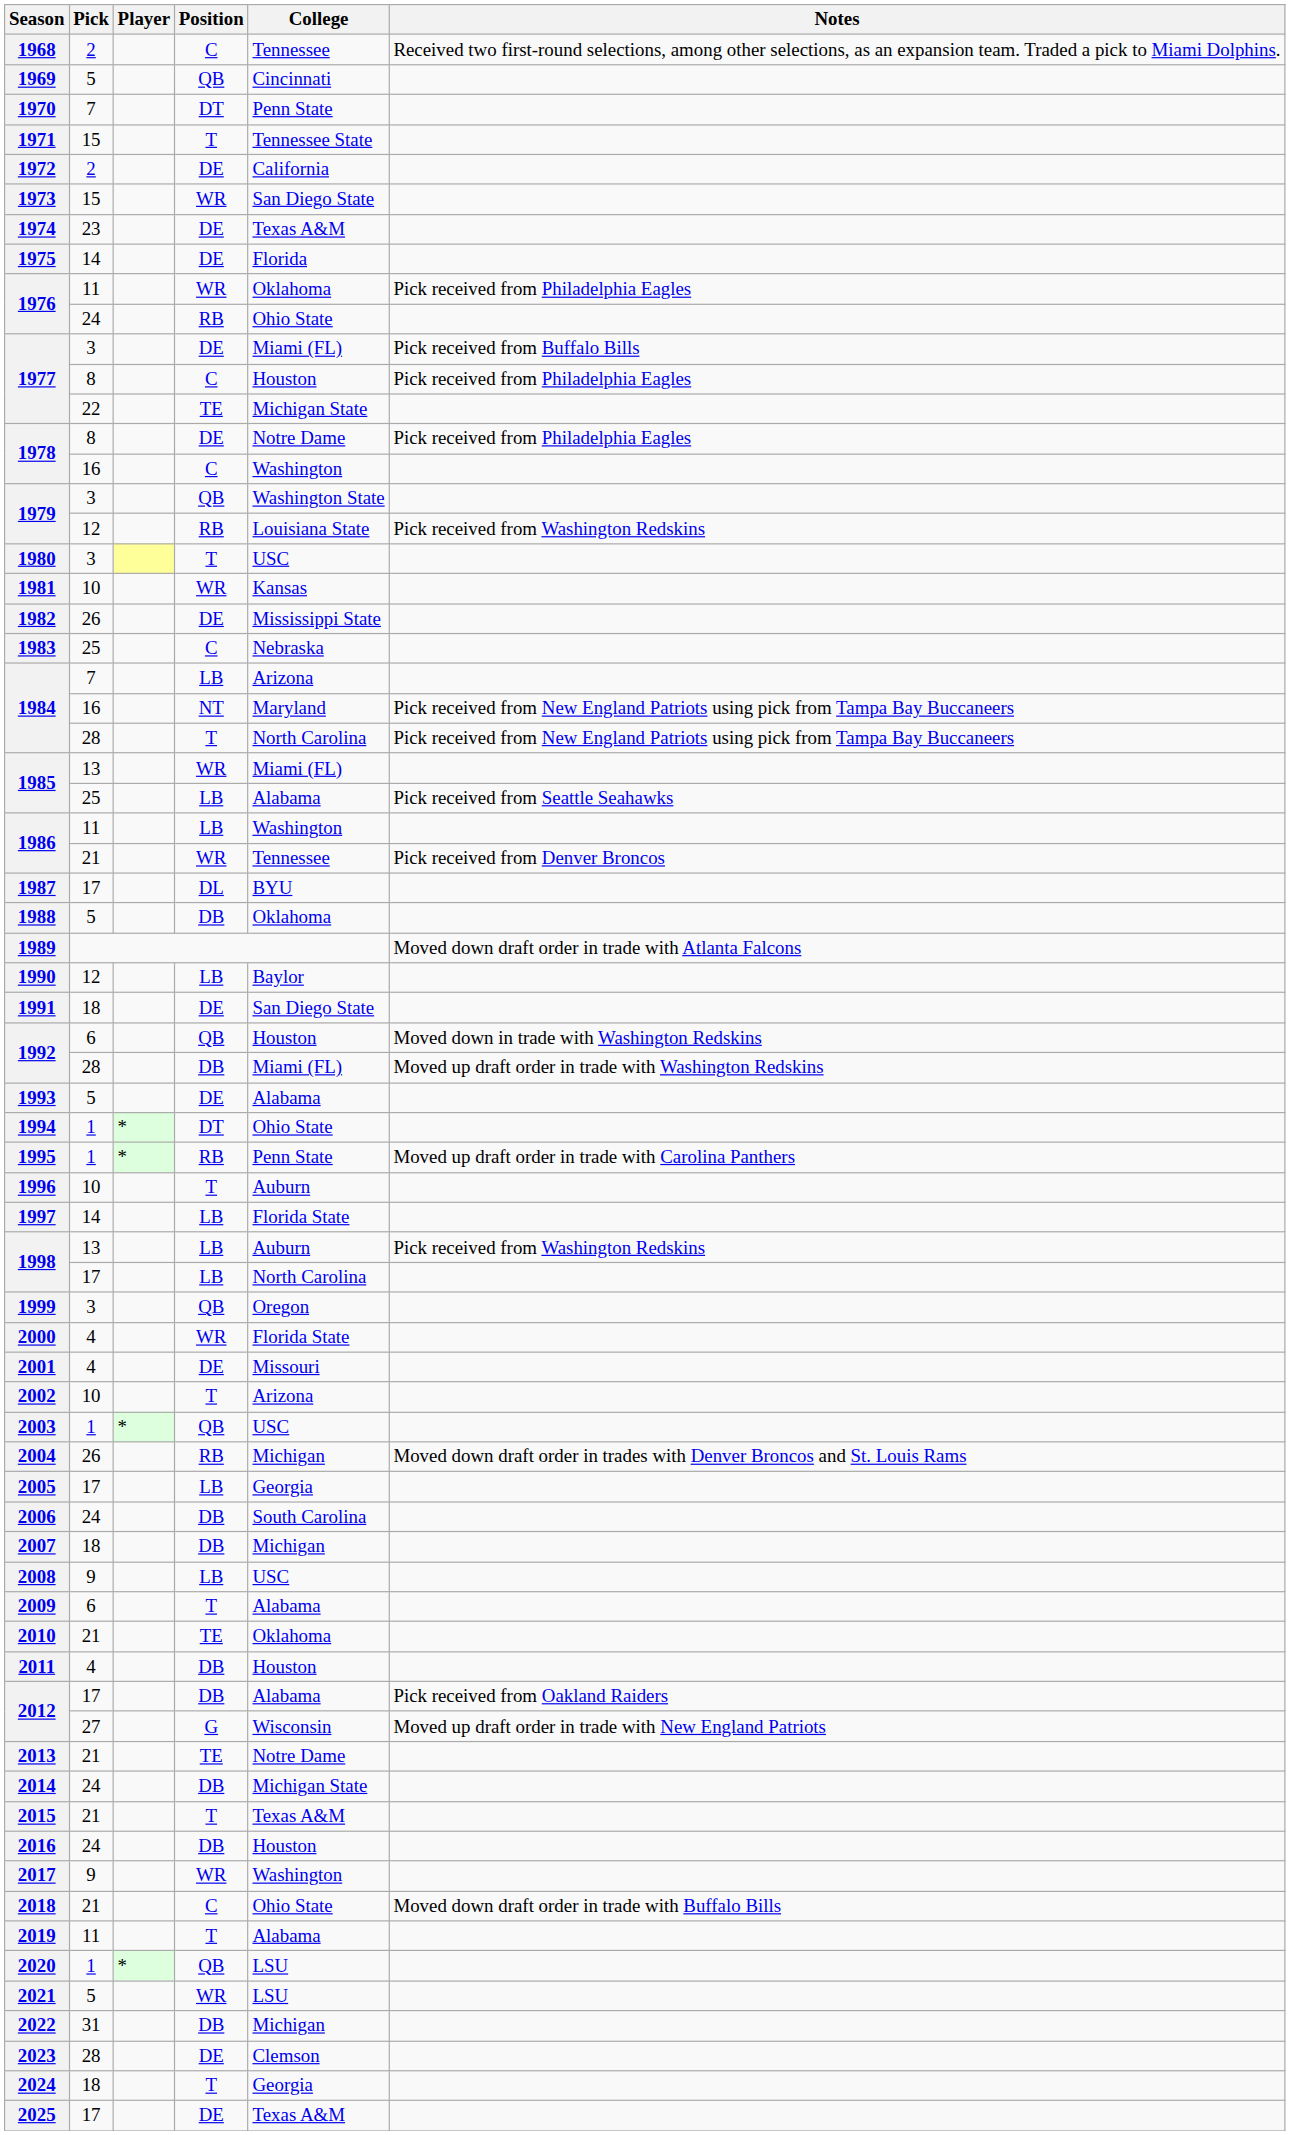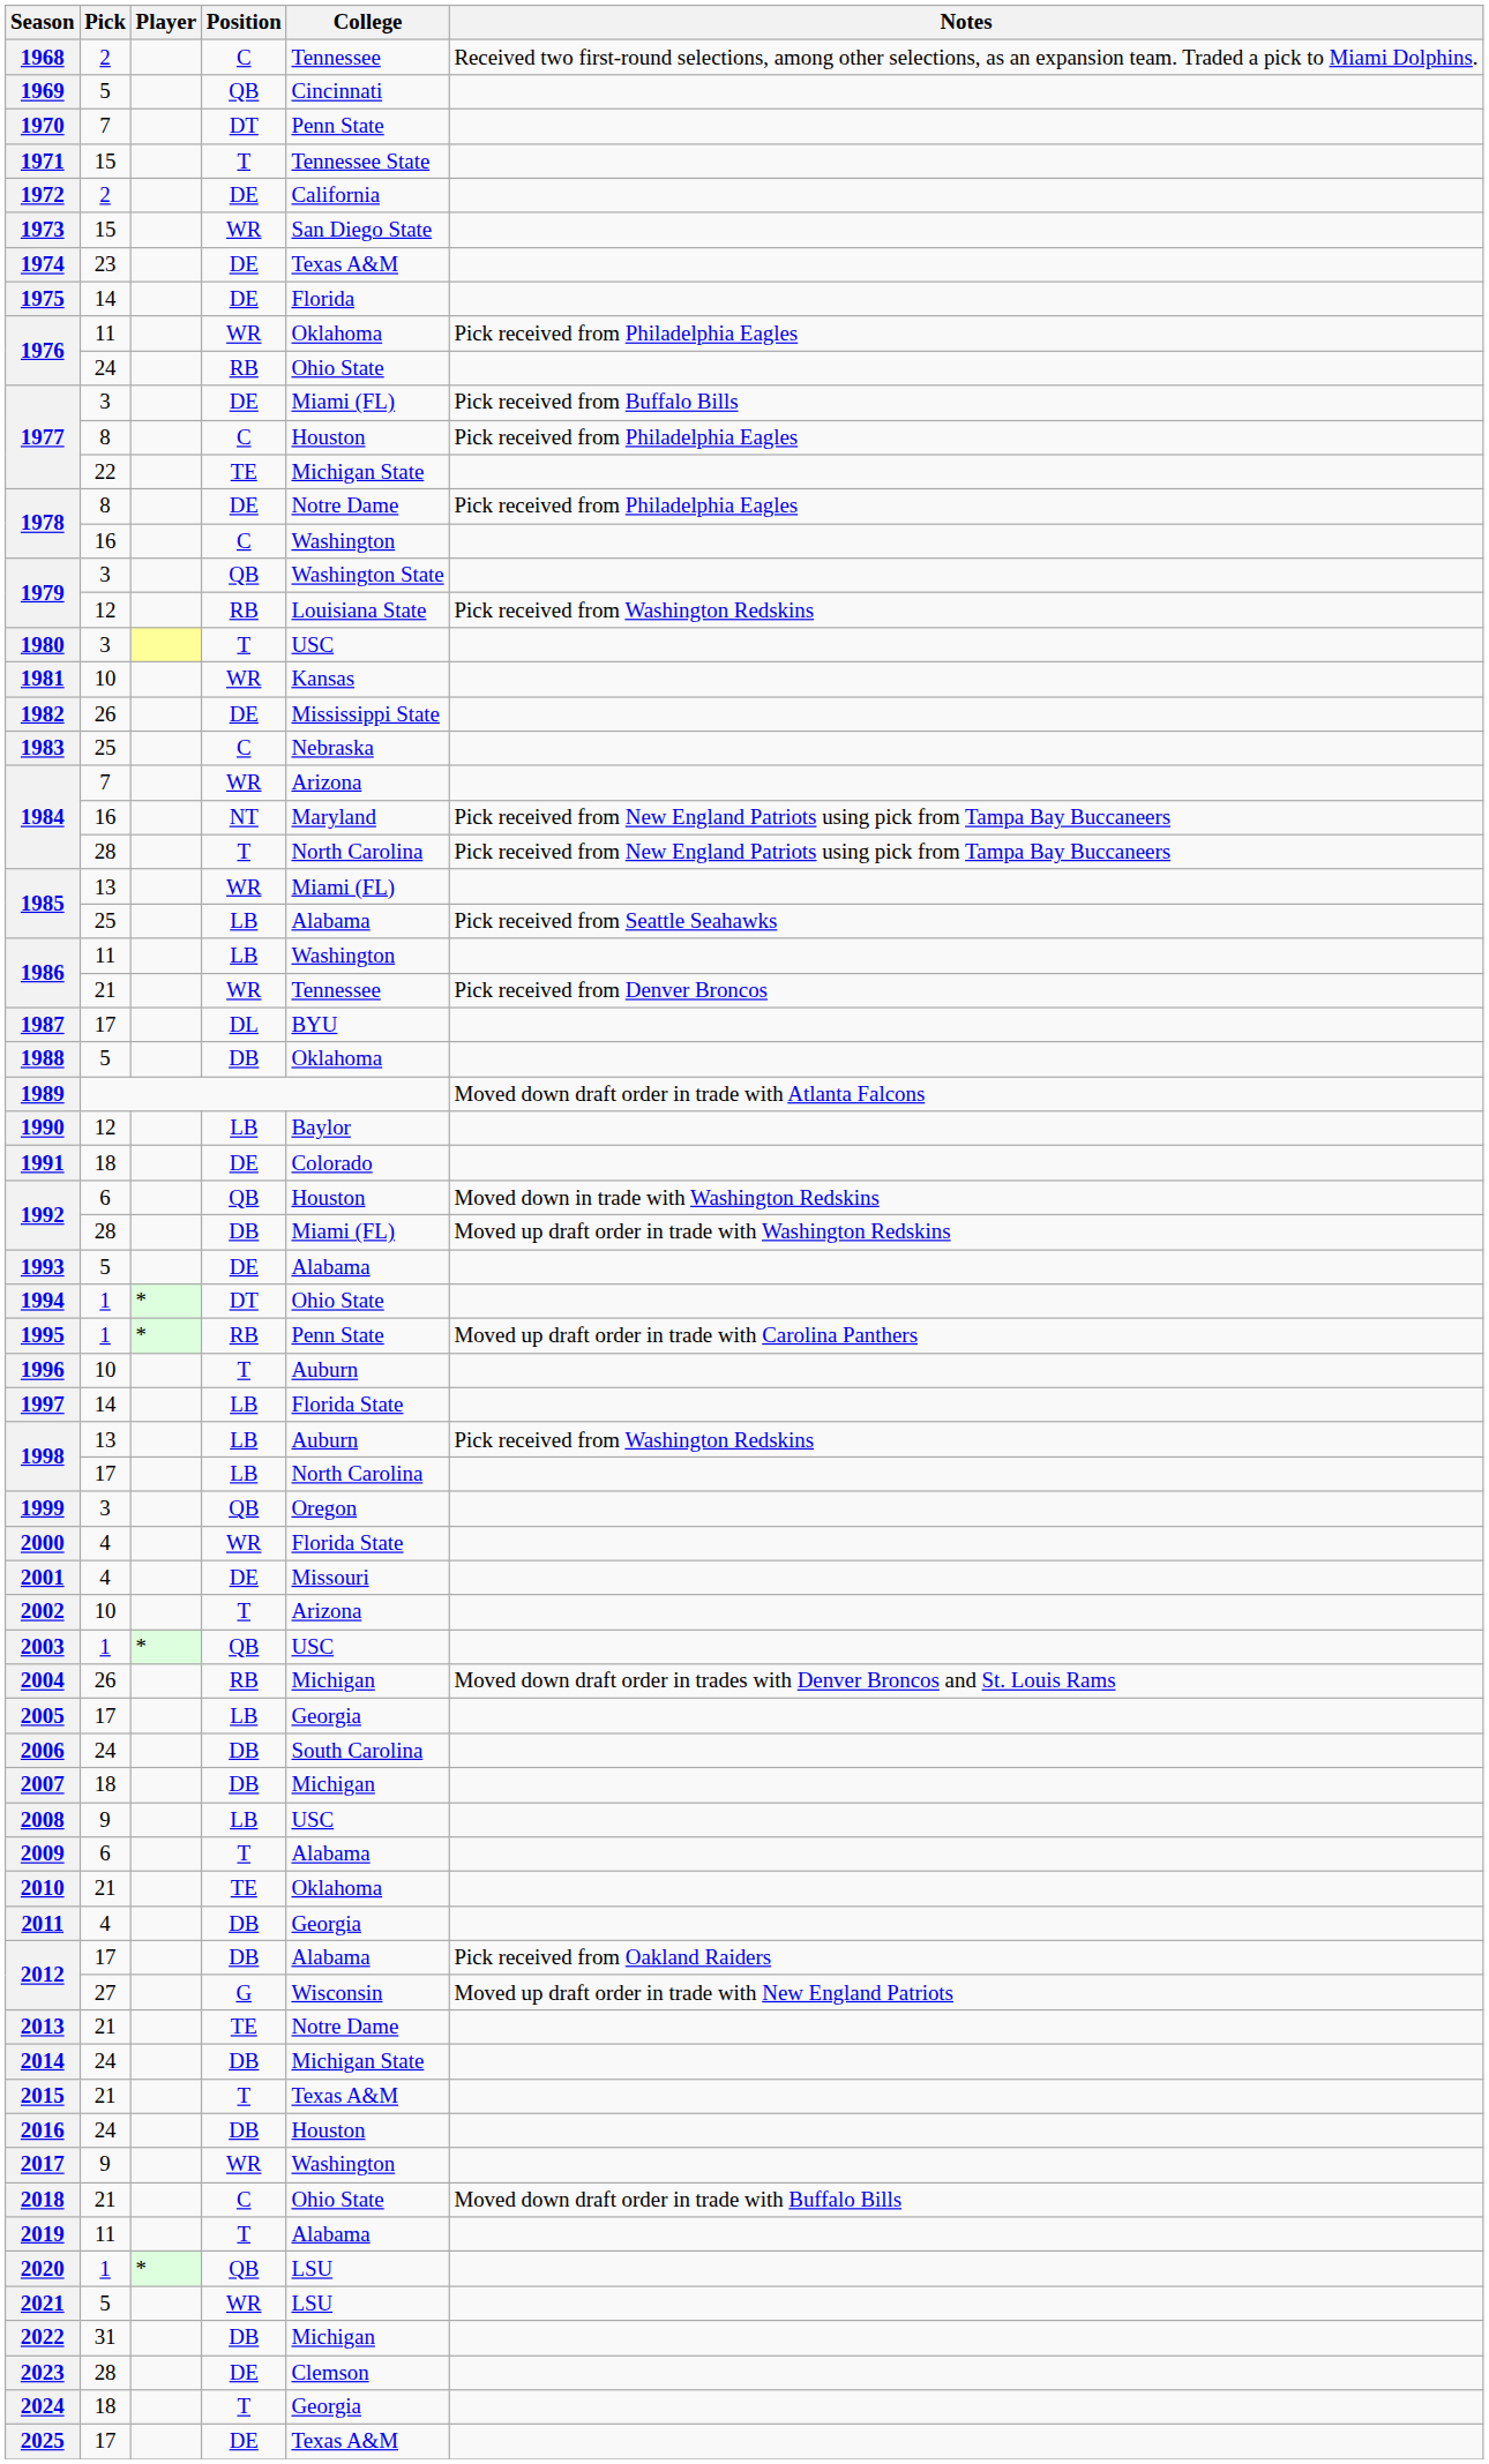 <table class="wikitable sortable">
 <tr>
 <th scope="col">Season</th>
 <th scope="col">Pick</th>
 <th scope="col">Player</th>
 <th scope="col">Position</th>
 <th scope="col">College</th>
 <th scope="col" class= "unsortable">Notes</th>
 </tr>
 <tr>
 <th scope="row"><a href='#'>1968</a></th>
 <td align="center"><a href='#'>2</a></td>
 <td></td>
 <td align="center"><a href='#'>C</a></td>
 <td><a href='#'>Tennessee</a></td>
 <td>Received two first-round selections, among other selections, as an expansion team. Traded a pick to <a href='#'>Miami Dolphins</a>.</td>
 </tr>
 <tr>
 <th scope="row"><a href='#'>1969</a></th>
 <td align="center">5</td>
 <td></td>
 <td align="center"><a href='#'>QB</a></td>
 <td><a href='#'>Cincinnati</a></td>
 <td></td>
 </tr>
 <tr>
 <th scope="row"><a href='#'>1970</a></th>
 <td align="center">7</td>
 <td></td>
 <td align="center"><a href='#'>DT</a></td>
 <td><a href='#'>Penn State</a></td>
 <td></td>
 </tr>
 <tr>
 <th scope="row"><a href='#'>1971</a></th>
 <td align="center">15</td>
 <td></td>
 <td align="center"><a href='#'>T</a></td>
 <td><a href='#'>Tennessee State</a></td>
 <td></td>
 </tr>
 <tr>
 <th scope="row"><a href='#'>1972</a></th>
 <td align="center"><a href='#'>2</a></td>
 <td></td>
 <td align="center"><a href='#'>DE</a></td>
 <td><a href='#'>California</a></td>
 <td></td>
 </tr>
 <tr>
 <th scope="row"><a href='#'>1973</a></th>
 <td align="center">15</td>
 <td></td>
 <td align="center"><a href='#'>WR</a></td>
 <td><a href='#'>San Diego State</a></td>
 <td></td>
 </tr>
 <tr>
 <th scope="row"><a href='#'>1974</a></th>
 <td align="center">23</td>
 <td></td>
 <td align="center"><a href='#'>DE</a></td>
 <td><a href='#'>Texas A&M</a></td>
 <td></td>
 </tr>
 <tr>
 <th scope="row"><a href='#'>1975</a></th>
 <td align="center">14</td>
 <td></td>
 <td align="center"><a href='#'>DE</a></td>
 <td><a href='#'>Florida</a></td>
 <td></td>
 </tr>
 <tr>
 <th scope="rowgroup" rowspan="2"><a href='#'>1976</a></th>
 <td align="center">11</td>
 <td></td>
 <td align="center"><a href='#'>WR</a></td>
 <td><a href='#'>Oklahoma</a></td>
 <td>Pick received from <a href='#'>Philadelphia Eagles</a></td>
 </tr>
 <tr>
 <td align="center">24</td>
 <td></td>
 <td align="center"><a href='#'>RB</a></td>
 <td><a href='#'>Ohio State</a></td>
 <td></td>
 </tr>
 <tr>
 <th scope="rowgroup" rowspan="3"><a href='#'>1977</a></th>
 <td align="center">3</td>
 <td></td>
 <td align="center"><a href='#'>DE</a></td>
 <td><a href='#'>Miami (FL)</a></td>
 <td>Pick received from <a href='#'>Buffalo Bills</a></td>
 </tr>
 <tr>
 <td align="center">8</td>
 <td></td>
 <td align="center"><a href='#'>C</a></td>
 <td><a href='#'>Houston</a></td>
 <td>Pick received from <a href='#'>Philadelphia Eagles</a></td>
 </tr>
 <tr>
 <td align="center">22</td>
 <td></td>
 <td align="center"><a href='#'>TE</a></td>
 <td><a href='#'>Michigan State</a></td>
 <td></td>
 </tr>
 <tr>
 <th scope="rowgroup" rowspan="2"><a href='#'>1978</a></th>
 <td align="center">8</td>
 <td></td>
 <td align="center"><a href='#'>DE</a></td>
 <td><a href='#'>Notre Dame</a></td>
 <td>Pick received from <a href='#'>Philadelphia Eagles</a></td>
 </tr>
 <tr>
 <td align="center">16</td>
 <td></td>
 <td align="center"><a href='#'>C</a></td>
 <td><a href='#'>Washington</a></td>
 <td></td>
 </tr>
 <tr>
 <th scope="rowgroup" rowspan="2"><a href='#'>1979</a></th>
 <td align="center">3</td>
 <td></td>
 <td align="center"><a href='#'>QB</a></td>
 <td><a href='#'>Washington State</a></td>
 <td></td>
 </tr>
 <tr>
 <td align="center">12</td>
 <td></td>
 <td align="center"><a href='#'>RB</a></td>
 <td><a href='#'>Louisiana State</a></td>
 <td>Pick received from <a href='#'>Washington Redskins</a></td>
 </tr>
 <tr>
 <th scope="row"><a href='#'>1980</a></th>
 <td align="center">3</td>
 <td style="background:#FFFF99;"></td>
 <td align="center"><a href='#'>T</a></td>
 <td><a href='#'>USC</a></td>
 <td></td>
 </tr>
 <tr>
 <th scope="row"><a href='#'>1981</a></th>
 <td align="center">10</td>
 <td></td>
 <td align="center"><a href='#'>WR</a></td>
 <td><a href='#'>Kansas</a></td>
 <td></td>
 </tr>
 <tr>
 <th scope="row"><a href='#'>1982</a></th>
 <td align="center">26</td>
 <td></td>
 <td align="center"><a href='#'>DE</a></td>
 <td><a href='#'>Mississippi State</a></td>
 <td></td>
 </tr>
 <tr>
 <th scope="row"><a href='#'>1983</a></th>
 <td align="center">25</td>
 <td></td>
 <td align="center"><a href='#'>C</a></td>
 <td><a href='#'>Nebraska</a></td>
 <td></td>
 </tr>
 <tr>
 <th scope="rowgroup" rowspan="3"><a href='#'>1984</a></th>
 <td align="center">7</td>
 <td></td>
-<td align="center"><a href='#'>LB</a></td>
+<td align="center"><a href='#'>WR</a></td>
 <td><a href='#'>Arizona</a></td>
 <td></td>
 </tr>
 <tr>
 <td align="center">16</td>
 <td></td>
 <td align="center"><a href='#'>NT</a></td>
 <td><a href='#'>Maryland</a></td>
 <td>Pick received from <a href='#'>New England Patriots</a> using pick from <a href='#'>Tampa Bay Buccaneers</a></td>
 </tr>
 <tr>
 <td align="center">28</td>
 <td></td>
 <td align="center"><a href='#'>T</a></td>
 <td><a href='#'>North Carolina</a></td>
 <td>Pick received from <a href='#'>New England Patriots</a> using pick from <a href='#'>Tampa Bay Buccaneers</a></td>
 </tr>
 <tr>
 <th scope="rowgroup" rowspan="2"><a href='#'>1985</a></th>
 <td align="center">13</td>
 <td></td>
 <td align="center"><a href='#'>WR</a></td>
 <td><a href='#'>Miami (FL)</a></td>
 <td></td>
 </tr>
 <tr>
 <td align="center">25</td>
 <td></td>
 <td align="center"><a href='#'>LB</a></td>
 <td><a href='#'>Alabama</a></td>
 <td>Pick received from <a href='#'>Seattle Seahawks</a></td>
 </tr>
 <tr>
 <th scope="rowgroup" rowspan="2"><a href='#'>1986</a></th>
 <td align="center">11</td>
 <td></td>
 <td align="center"><a href='#'>LB</a></td>
 <td><a href='#'>Washington</a></td>
 <td></td>
 </tr>
 <tr>
 <td align="center">21</td>
 <td></td>
 <td align="center"><a href='#'>WR</a></td>
 <td><a href='#'>Tennessee</a></td>
 <td>Pick received from <a href='#'>Denver Broncos</a></td>
 </tr>
 <tr>
 <th scope="row"><a href='#'>1987</a></th>
 <td align="center">17</td>
 <td></td>
 <td align="center"><a href='#'>DL</a></td>
 <td><a href='#'>BYU</a></td>
 <td></td>
 </tr>
 <tr>
 <th scope="row"><a href='#'>1988</a></th>
 <td align="center">5</td>
 <td></td>
 <td align="center"><a href='#'>DB</a></td>
 <td><a href='#'>Oklahoma</a></td>
 <td></td>
 </tr>
 <tr>
 <th scope="row"><a href='#'>1989</a></th>
 <td colspan=4 align="center"><em></em></td>
 <td>Moved down draft order in trade with <a href='#'>Atlanta Falcons</a></td>
 </tr>
 <tr>
 <th scope="row"><a href='#'>1990</a></th>
 <td align="center">12</td>
 <td></td>
 <td align="center"><a href='#'>LB</a></td>
 <td><a href='#'>Baylor</a></td>
 <td></td>
 </tr>
 <tr>
 <th scope="row"><a href='#'>1991</a></th>
 <td align="center">18</td>
 <td></td>
 <td align="center"><a href='#'>DE</a></td>
-<td><a href='#'>San Diego State</a></td>
+<td><a href='#'>Colorado</a></td>
 <td></td>
 </tr>
 <tr>
 <th scope="rowgroup" rowspan="2"><a href='#'>1992</a></th>
 <td align="center">6</td>
 <td></td>
 <td align="center"><a href='#'>QB</a></td>
 <td><a href='#'>Houston</a></td>
 <td>Moved down in trade with <a href='#'>Washington Redskins</a></td>
 </tr>
 <tr>
 <td align="center">28</td>
 <td></td>
 <td align="center"><a href='#'>DB</a></td>
 <td><a href='#'>Miami (FL)</a></td>
 <td>Moved up draft order in trade with <a href='#'>Washington Redskins</a></td>
 </tr>
 <tr>
 <th scope="row"><a href='#'>1993</a></th>
 <td align="center">5</td>
 <td></td>
 <td align="center"><a href='#'>DE</a></td>
 <td><a href='#'>Alabama</a></td>
 <td></td>
 </tr>
 <tr>
 <th scope="row"><a href='#'>1994</a></th>
 <td align="center"><a href='#'>1</a></td>
 <td style="background:#DDFFDD;">*</td>
 <td align="center"><a href='#'>DT</a></td>
 <td><a href='#'>Ohio State</a></td>
 <td></td>
 </tr>
 <tr>
 <th scope="row"><a href='#'>1995</a></th>
 <td align="center"><a href='#'>1</a></td>
 <td style="background:#DDFFDD;">*</td>
 <td align="center"><a href='#'>RB</a></td>
 <td><a href='#'>Penn State</a></td>
 <td>Moved up draft order in trade with <a href='#'>Carolina Panthers</a></td>
 </tr>
 <tr>
 <th scope="row"><a href='#'>1996</a></th>
 <td align="center">10</td>
 <td></td>
 <td align="center"><a href='#'>T</a></td>
 <td><a href='#'>Auburn</a></td>
 <td></td>
 </tr>
 <tr>
 <th scope="row"><a href='#'>1997</a></th>
 <td align="center">14</td>
 <td></td>
 <td align="center"><a href='#'>LB</a></td>
 <td><a href='#'>Florida State</a></td>
 <td></td>
 </tr>
 <tr>
 <th scope="rowgroup" rowspan="2"><a href='#'>1998</a></th>
 <td align="center">13</td>
 <td></td>
 <td align="center"><a href='#'>LB</a></td>
 <td><a href='#'>Auburn</a></td>
 <td>Pick received from <a href='#'>Washington Redskins</a></td>
 </tr>
 <tr>
 <td align="center">17</td>
 <td></td>
 <td align="center"><a href='#'>LB</a></td>
 <td><a href='#'>North Carolina</a></td>
 <td></td>
 </tr>
 <tr>
 <th scope="row"><a href='#'>1999</a></th>
 <td align="center">3</td>
 <td></td>
 <td align="center"><a href='#'>QB</a></td>
 <td><a href='#'>Oregon</a></td>
 <td></td>
 </tr>
 <tr>
 <th scope="row"><a href='#'>2000</a></th>
 <td align="center">4</td>
 <td></td>
 <td align="center"><a href='#'>WR</a></td>
 <td><a href='#'>Florida State</a></td>
 <td></td>
 </tr>
 <tr>
 <th scope="row"><a href='#'>2001</a></th>
 <td align="center">4</td>
 <td></td>
 <td align="center"><a href='#'>DE</a></td>
 <td><a href='#'>Missouri</a></td>
 <td></td>
 </tr>
 <tr>
 <th scope="row"><a href='#'>2002</a></th>
 <td align="center">10</td>
 <td></td>
 <td align="center"><a href='#'>T</a></td>
 <td><a href='#'>Arizona</a></td>
 <td></td>
 </tr>
 <tr>
 <th scope="row"><a href='#'>2003</a></th>
 <td align="center"><a href='#'>1</a></td>
 <td style="background:#DDFFDD;">*</td>
 <td align="center"><a href='#'>QB</a></td>
 <td><a href='#'>USC</a></td>
 <td></td>
 </tr>
 <tr>
 <th scope="row"><a href='#'>2004</a></th>
 <td align="center">26</td>
 <td></td>
 <td align="center"><a href='#'>RB</a></td>
 <td><a href='#'>Michigan</a></td>
 <td>Moved down draft order in trades with <a href='#'>Denver Broncos</a> and <a href='#'>St. Louis Rams</a></td>
 </tr>
 <tr>
 <th scope="row"><a href='#'>2005</a></th>
 <td align="center">17</td>
 <td></td>
 <td align="center"><a href='#'>LB</a></td>
 <td><a href='#'>Georgia</a></td>
 <td></td>
 </tr>
 <tr>
 <th scope="row"><a href='#'>2006</a></th>
 <td align="center">24</td>
 <td></td>
 <td align="center"><a href='#'>DB</a></td>
 <td><a href='#'>South Carolina</a></td>
 <td></td>
 </tr>
 <tr>
 <th scope="row"><a href='#'>2007</a></th>
 <td align="center">18</td>
 <td></td>
 <td align="center"><a href='#'>DB</a></td>
 <td><a href='#'>Michigan</a></td>
 <td></td>
 </tr>
 <tr>
 <th scope="row"><a href='#'>2008</a></th>
 <td align="center">9</td>
 <td></td>
 <td align="center"><a href='#'>LB</a></td>
 <td><a href='#'>USC</a></td>
 <td></td>
 </tr>
 <tr>
 <th scope="row"><a href='#'>2009</a></th>
 <td align="center">6</td>
 <td></td>
 <td align="center"><a href='#'>T</a></td>
 <td><a href='#'>Alabama</a></td>
 <td></td>
 </tr>
 <tr>
 <th scope="row"><a href='#'>2010</a></th>
 <td align="center">21</td>
 <td></td>
 <td align="center"><a href='#'>TE</a></td>
 <td><a href='#'>Oklahoma</a></td>
 <td></td>
 </tr>
 <tr>
 <th scope="row"><a href='#'>2011</a></th>
 <td align="center">4</td>
 <td></td>
 <td align="center"><a href='#'>DB</a></td>
-<td><a href='#'>Houston</a></td>
+<td><a href='#'>Georgia</a></td>
 <td></td>
 </tr>
 <tr>
 <th scope="rowgroup" rowspan="2"><a href='#'>2012</a></th>
 <td align="center">17</td>
 <td></td>
 <td align="center"><a href='#'>DB</a></td>
 <td><a href='#'>Alabama</a></td>
 <td>Pick received from <a href='#'>Oakland Raiders</a></td>
 </tr>
 <tr>
 <td align="center">27</td>
 <td></td>
 <td align="center"><a href='#'>G</a></td>
 <td><a href='#'>Wisconsin</a></td>
 <td>Moved up draft order in trade with   <a href='#'>New England Patriots</a></td>
 </tr>
 <tr>
 <th scope="row"><a href='#'>2013</a></th>
 <td align="center">21</td>
 <td></td>
 <td align="center"><a href='#'>TE</a></td>
 <td><a href='#'>Notre Dame</a></td>
 <td></td>
 </tr>
 <tr>
 <th scope="row"><a href='#'>2014</a></th>
 <td align="center">24</td>
 <td></td>
 <td align="center"><a href='#'>DB</a></td>
 <td><a href='#'>Michigan State</a></td>
 <td></td>
 </tr>
 <tr>
 <th scope="row"><a href='#'>2015</a></th>
 <td align="center">21</td>
 <td></td>
 <td align="center"><a href='#'>T</a></td>
 <td><a href='#'>Texas A&M</a></td>
 <td></td>
 </tr>
 <tr>
 <th scope="row"><a href='#'>2016</a></th>
 <td align="center">24</td>
 <td></td>
 <td align="center"><a href='#'>DB</a></td>
 <td><a href='#'>Houston</a></td>
 <td></td>
 </tr>
 <tr>
 <th scope="row"><a href='#'>2017</a></th>
 <td align="center">9</td>
 <td></td>
 <td align="center"><a href='#'>WR</a></td>
 <td><a href='#'>Washington</a></td>
 <td></td>
 </tr>
 <tr>
 <th scope="row"><a href='#'>2018</a></th>
 <td align="center">21</td>
 <td></td>
 <td align="center"><a href='#'>C</a></td>
 <td><a href='#'>Ohio State</a></td>
 <td>Moved down draft order in trade with <a href='#'>Buffalo Bills</a></td>
 </tr>
 <tr>
 <th scope="row"><a href='#'>2019</a></th>
 <td align="center">11</td>
 <td></td>
 <td align="center"><a href='#'>T</a></td>
 <td><a href='#'>Alabama</a></td>
 <td></td>
 </tr>
 <tr>
 <th scope="row"><a href='#'>2020</a></th>
 <td align="center"><a href='#'>1</a></td>
 <td style="background:#DDFFDD;">*</td>
 <td align="center"><a href='#'>QB</a></td>
 <td><a href='#'>LSU</a></td>
 <td></td>
 </tr>
 <tr>
 <th scope="row"><a href='#'>2021</a></th>
 <td align="center">5</td>
 <td></td>
 <td align="center"><a href='#'>WR</a></td>
 <td><a href='#'>LSU</a></td>
 <td></td>
 </tr>
 <tr>
 <th scope="row"><a href='#'>2022</a></th>
 <td align="center">31</td>
 <td></td>
 <td align="center"><a href='#'>DB</a></td>
 <td><a href='#'>Michigan</a></td>
 <td></td>
 </tr>
 <tr>
 <th scope="row"><a href='#'>2023</a></th>
 <td align="center">28</td>
 <td></td>
 <td align="center"><a href='#'>DE</a></td>
 <td><a href='#'>Clemson</a></td>
 <td></td>
 </tr>
 <tr>
 <th scope="row"><a href='#'>2024</a></th>
 <td align="center">18</td>
 <td></td>
 <td align="center"><a href='#'>T</a></td>
 <td><a href='#'>Georgia</a></td>
 <td></td>
 </tr>
 <tr>
 <th scope="row"><a href='#'>2025</a></th>
 <td align="center">17</td>
 <td></td>
 <td align="center"><a href='#'>DE</a></td>
 <td><a href='#'>Texas A&M</a></td>
 <td></td>
 </tr>
 </table>
